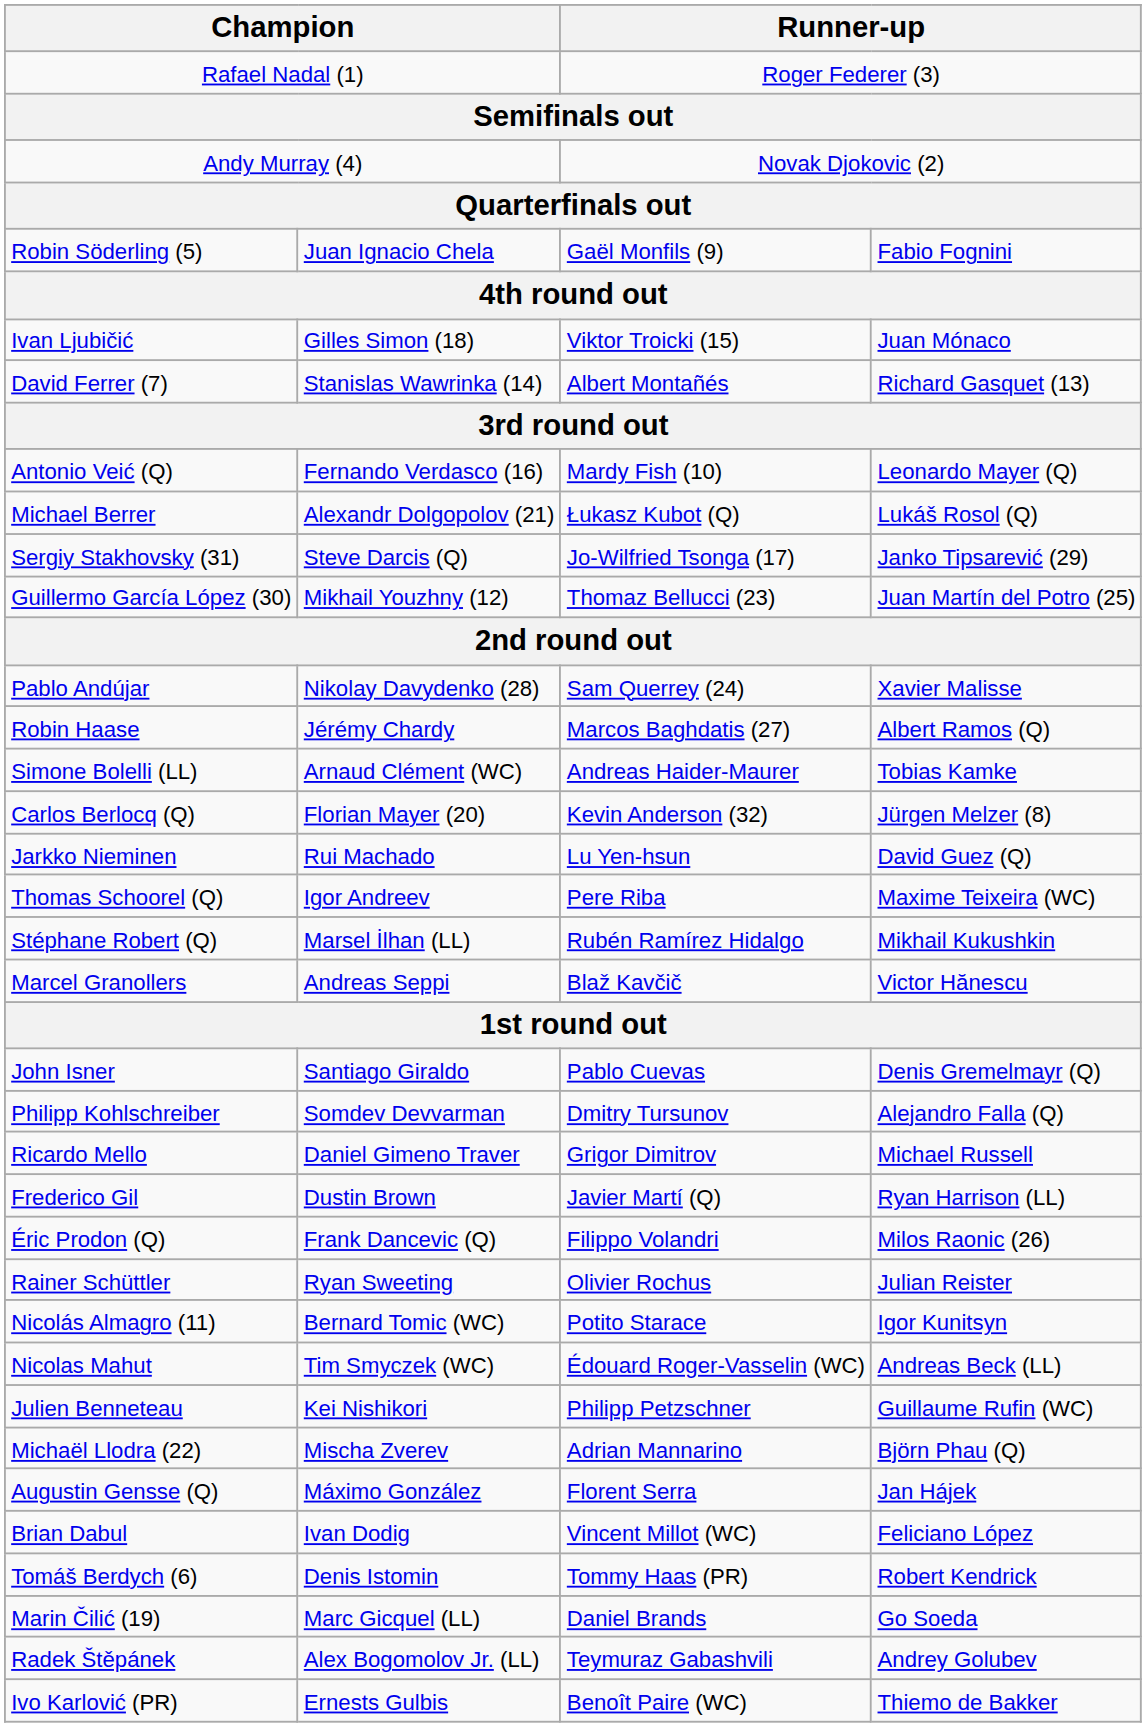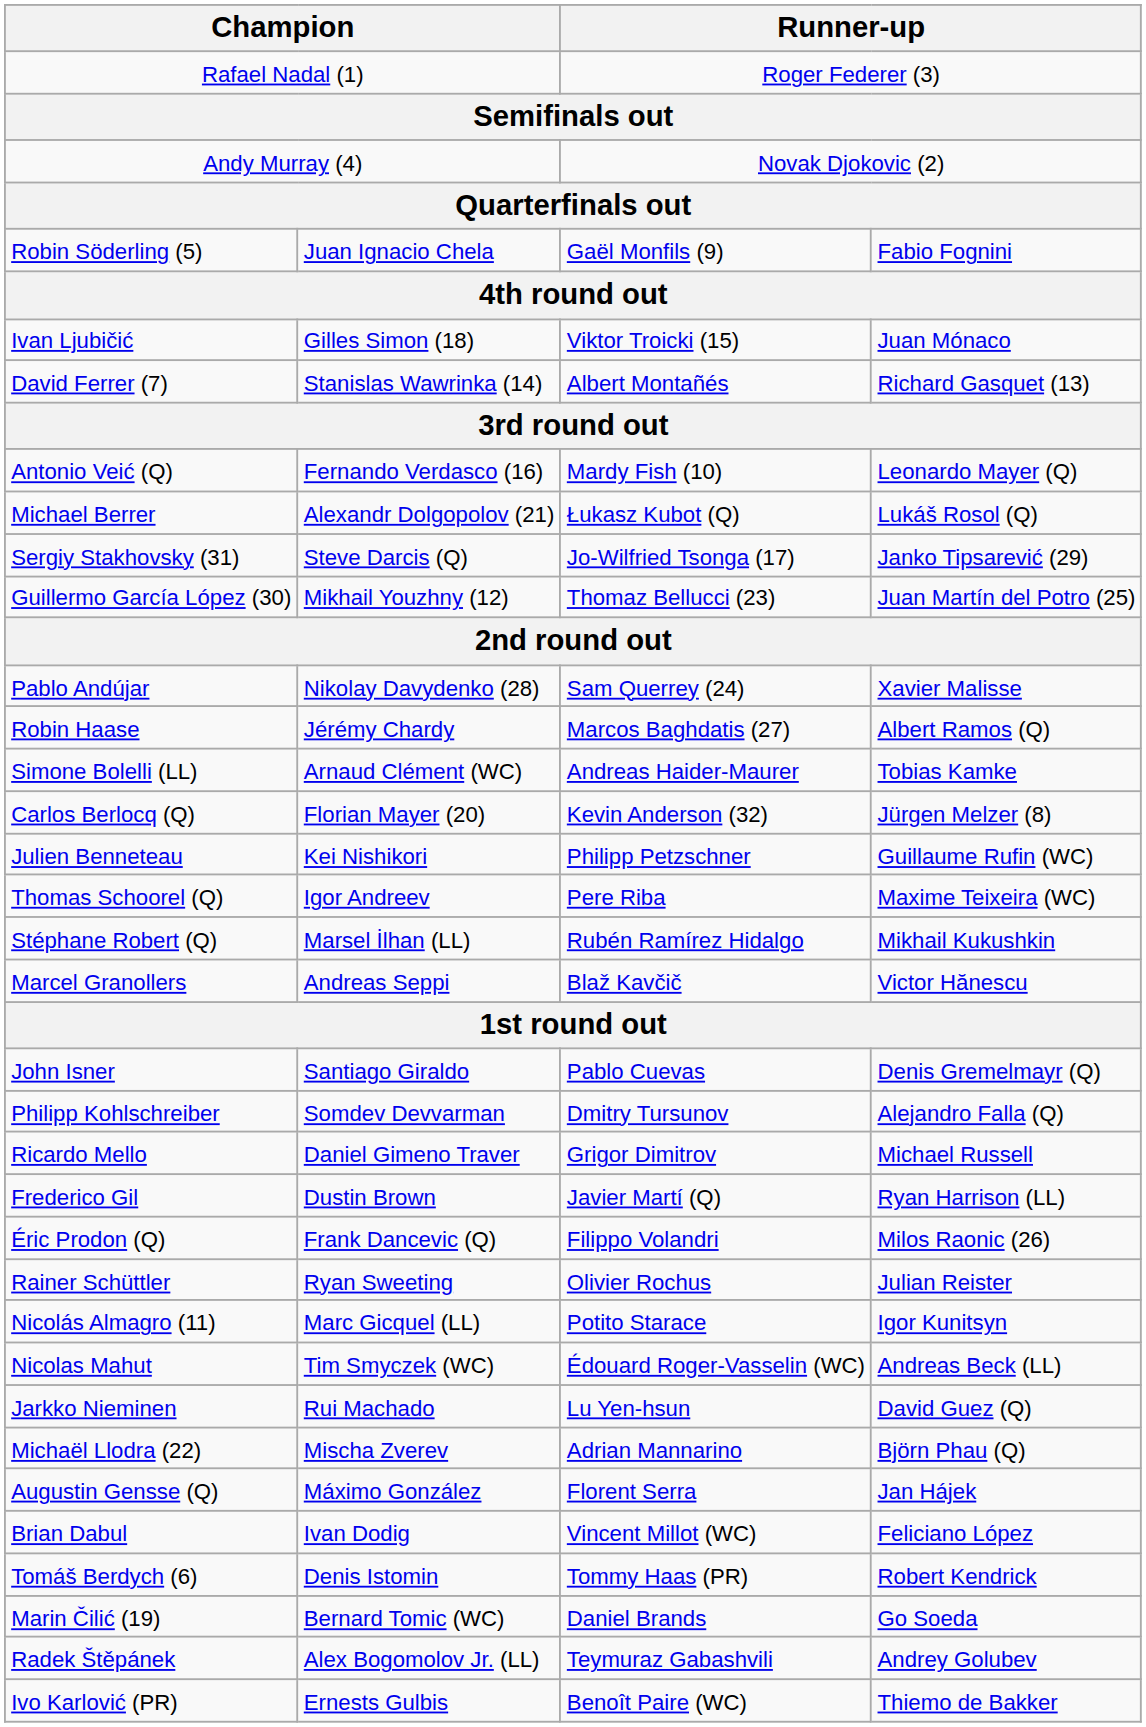 <table class="wikitable collapsible collapsed" style=font-size:90%>
 <tr style=font-size:110%>
 <th colspan=2>Champion</th>
 <th colspan=2>Runner-up</th>
 </tr>
 <tr align=center>
 <td colspan=2> <small><a href='#'>Rafael Nadal</a> (1)</small></td>
 <td colspan=2> <small><a href='#'>Roger Federer</a> (3)</small></td>
 </tr>
 <tr style=font-size:110%>
 <th colspan=4>Semifinals out</th>
 </tr>
 <tr align=center>
 <td colspan=2> <small><a href='#'>Andy Murray</a> (4)</small></td>
 <td colspan=2> <small><a href='#'>Novak Djokovic</a> (2)</small></td>
 </tr>
 <tr style=font-size:110%>
 <th colspan=4>Quarterfinals out</th>
 </tr>
 <tr>
 <td> <small><a href='#'>Robin Söderling</a> (5)</small></td>
 <td> <small><a href='#'>Juan Ignacio Chela</a></small></td>
 <td> <small><a href='#'>Gaël Monfils</a> (9)</small></td>
 <td> <small><a href='#'>Fabio Fognini</a> </small></td>
 </tr>
 <tr style=font-size:110%>
 <th colspan=4>4th round out</th>
 </tr>
 <tr>
 <td> <small><a href='#'>Ivan Ljubičić</a> </small></td>
 <td> <small><a href='#'>Gilles Simon</a> (18)</small></td>
 <td> <small><a href='#'>Viktor Troicki</a> (15)</small></td>
 <td> <small><a href='#'>Juan Mónaco</a></small></td>
 </tr>
 <tr>
 <td> <small><a href='#'>David Ferrer</a> (7)</small></td>
 <td> <small><a href='#'>Stanislas Wawrinka</a> (14)</small></td>
 <td> <small><a href='#'>Albert Montañés</a> </small></td>
 <td> <small><a href='#'>Richard Gasquet</a> (13)</small></td>
 </tr>
 <tr style=font-size:110%>
 <th colspan=4>3rd round out</th>
 </tr>
 <tr>
 <td> <small><a href='#'>Antonio Veić</a> (Q)</small></td>
 <td> <small><a href='#'>Fernando Verdasco</a> (16)</small></td>
 <td> <small><a href='#'>Mardy Fish</a> (10)</small></td>
 <td> <small><a href='#'>Leonardo Mayer</a> (Q)</small></td>
 </tr>
 <tr>
 <td> <small><a href='#'>Michael Berrer</a> </small></td>
 <td> <small><a href='#'>Alexandr Dolgopolov</a> (21)</small></td>
 <td> <small><a href='#'>Łukasz Kubot</a> (Q)</small></td>
 <td> <small><a href='#'>Lukáš Rosol</a> (Q)</small></td>
 </tr>
 <tr>
 <td> <small><a href='#'>Sergiy Stakhovsky</a> (31)</small></td>
 <td> <small><a href='#'>Steve Darcis</a> (Q)</small></td>
 <td> <small><a href='#'>Jo-Wilfried Tsonga</a> (17)</small></td>
 <td> <small><a href='#'>Janko Tipsarević</a> (29)</small></td>
 </tr>
 <tr>
 <td> <small><a href='#'>Guillermo García López</a> (30)</small></td>
 <td> <small><a href='#'>Mikhail Youzhny</a> (12)</small></td>
 <td> <small><a href='#'>Thomaz Bellucci</a> (23)</small></td>
 <td> <small><a href='#'>Juan Martín del Potro</a> (25)</small></td>
 </tr>
 <tr style=font-size:110%>
 <th colspan=4>2nd round out</th>
 </tr>
 <tr>
 <td> <small><a href='#'>Pablo Andújar</a> </small></td>
 <td> <small><a href='#'>Nikolay Davydenko</a> (28)</small></td>
 <td> <small><a href='#'>Sam Querrey</a> (24)</small></td>
 <td> <small><a href='#'>Xavier Malisse</a> </small></td>
 </tr>
 <tr>
 <td> <small><a href='#'>Robin Haase</a> </small></td>
 <td> <small><a href='#'>Jérémy Chardy</a> </small></td>
 <td> <small><a href='#'>Marcos Baghdatis</a> (27)</small></td>
 <td> <small><a href='#'>Albert Ramos</a> (Q)</small></td>
 </tr>
 <tr>
 <td> <small><a href='#'>Simone Bolelli</a> (LL)</small></td>
 <td> <small><a href='#'>Arnaud Clément</a> (WC)</small></td>
 <td> <small><a href='#'>Andreas Haider-Maurer</a></small></td>
 <td> <small><a href='#'>Tobias Kamke</a></small></td>
 </tr>
 <tr>
 <td> <small><a href='#'>Carlos Berlocq</a> (Q)</small></td>
 <td> <small><a href='#'>Florian Mayer</a> (20)</small></td>
 <td> <small><a href='#'>Kevin Anderson</a> (32)</small></td>
 <td> <small><a href='#'>Jürgen Melzer</a> (8)</small></td>
 </tr>
 <tr>
-<td> <small><a href='#'>Jarkko Nieminen</a> </small></td>
-<td> <small><a href='#'>Rui Machado</a></small></td>
-<td> <small><a href='#'>Lu Yen-hsun</a></small></td>
-<td> <small><a href='#'>David Guez</a> (Q)</small></td>
+<td> <small><a href='#'>Julien Benneteau</a></small></td>
+<td> <small><a href='#'>Kei Nishikori</a></small></td>
+<td> <small><a href='#'>Philipp Petzschner</a></small></td>
+<td> <small><a href='#'>Guillaume Rufin</a> (WC)</small></td>
 </tr>
 <tr>
 <td> <small><a href='#'>Thomas Schoorel</a> (Q)</small></td>
 <td> <small><a href='#'>Igor Andreev</a> </small></td>
 <td> <small><a href='#'>Pere Riba</a></small></td>
 <td> <small><a href='#'>Maxime Teixeira</a> (WC)</small></td>
 </tr>
 <tr>
 <td> <small><a href='#'>Stéphane Robert</a> (Q)</small></td>
 <td> <small><a href='#'>Marsel İlhan</a> (LL)</small></td>
 <td> <small><a href='#'>Rubén Ramírez Hidalgo</a></small></td>
 <td> <small><a href='#'>Mikhail Kukushkin</a></small></td>
 </tr>
 <tr>
 <td> <small><a href='#'>Marcel Granollers</a> </small></td>
 <td> <small><a href='#'>Andreas Seppi</a></small></td>
 <td> <small><a href='#'>Blaž Kavčič</a></small></td>
 <td> <small><a href='#'>Victor Hănescu</a></small></td>
 </tr>
 <tr style=font-size:110%>
 <th colspan=4>1st round out</th>
 </tr>
 <tr>
 <td> <small><a href='#'>John Isner</a></small></td>
 <td> <small><a href='#'>Santiago Giraldo</a></small></td>
 <td> <small><a href='#'>Pablo Cuevas</a></small></td>
 <td> <small><a href='#'>Denis Gremelmayr</a> (Q)</small></td>
 </tr>
 <tr>
 <td> <small><a href='#'>Philipp Kohlschreiber</a></small></td>
 <td> <small><a href='#'>Somdev Devvarman</a> </small></td>
 <td> <small><a href='#'>Dmitry Tursunov</a></small></td>
 <td> <small><a href='#'>Alejandro Falla</a> (Q)</small></td>
 </tr>
 <tr>
 <td> <small><a href='#'>Ricardo Mello</a></small></td>
 <td> <small><a href='#'>Daniel Gimeno Traver</a></small></td>
 <td> <small><a href='#'>Grigor Dimitrov</a></small></td>
 <td> <small><a href='#'>Michael Russell</a></small></td>
 </tr>
 <tr>
 <td> <small><a href='#'>Frederico Gil</a></small></td>
 <td> <small><a href='#'>Dustin Brown</a></small></td>
 <td> <small><a href='#'>Javier Martí</a> (Q)</small></td>
 <td> <small><a href='#'>Ryan Harrison</a> (LL)</small></td>
 </tr>
 <tr>
 <td> <small><a href='#'>Éric Prodon</a> (Q)</small></td>
 <td> <small><a href='#'>Frank Dancevic</a> (Q)</small></td>
 <td> <small><a href='#'>Filippo Volandri</a> </small></td>
 <td> <small><a href='#'>Milos Raonic</a> (26)</small></td>
 </tr>
 <tr>
 <td> <small><a href='#'>Rainer Schüttler</a></small></td>
 <td> <small><a href='#'>Ryan Sweeting</a></small></td>
 <td> <small><a href='#'>Olivier Rochus</a></small></td>
 <td> <small><a href='#'>Julian Reister</a></small></td>
 </tr>
 <tr>
 <td> <small><a href='#'>Nicolás Almagro</a> (11)</small></td>
-<td> <small><a href='#'>Bernard Tomic</a> (WC)</small></td>
+<td> <small><a href='#'>Marc Gicquel</a> (LL)</small></td>
 <td> <small><a href='#'>Potito Starace</a></small></td>
 <td> <small><a href='#'>Igor Kunitsyn</a></small></td>
 </tr>
 <tr>
 <td> <small><a href='#'>Nicolas Mahut</a></small></td>
 <td> <small><a href='#'>Tim Smyczek</a> (WC)</small></td>
 <td> <small><a href='#'>Édouard Roger-Vasselin</a> (WC)</small></td>
 <td> <small><a href='#'>Andreas Beck</a> (LL)</small></td>
 </tr>
 <tr>
-<td> <small><a href='#'>Julien Benneteau</a></small></td>
-<td> <small><a href='#'>Kei Nishikori</a></small></td>
-<td> <small><a href='#'>Philipp Petzschner</a></small></td>
-<td> <small><a href='#'>Guillaume Rufin</a> (WC)</small></td>
+<td> <small><a href='#'>Jarkko Nieminen</a> </small></td>
+<td> <small><a href='#'>Rui Machado</a></small></td>
+<td> <small><a href='#'>Lu Yen-hsun</a></small></td>
+<td> <small><a href='#'>David Guez</a> (Q)</small></td>
 </tr>
 <tr>
 <td> <small><a href='#'>Michaël Llodra</a> (22)</small></td>
 <td> <small><a href='#'>Mischa Zverev</a></small></td>
 <td> <small><a href='#'>Adrian Mannarino</a></small></td>
 <td> <small><a href='#'>Björn Phau</a> (Q)</small></td>
 </tr>
 <tr>
 <td> <small><a href='#'>Augustin Gensse</a> (Q)</small></td>
 <td> <small><a href='#'>Máximo González</a></small></td>
 <td> <small><a href='#'>Florent Serra</a></small></td>
 <td> <small><a href='#'>Jan Hájek</a> </small></td>
 </tr>
 <tr>
 <td> <small><a href='#'>Brian Dabul</a></small></td>
 <td> <small><a href='#'>Ivan Dodig</a></small></td>
 <td> <small><a href='#'>Vincent Millot</a> (WC)</small></td>
 <td> <small><a href='#'>Feliciano López</a></small></td>
 </tr>
 <tr>
 <td> <small><a href='#'>Tomáš Berdych</a> (6) </small></td>
 <td> <small><a href='#'>Denis Istomin</a></small></td>
 <td> <small><a href='#'>Tommy Haas</a> (PR)</small></td>
 <td> <small><a href='#'>Robert Kendrick</a></small></td>
 </tr>
 <tr>
 <td> <small><a href='#'>Marin Čilić</a> (19)</small></td>
-<td> <small><a href='#'>Marc Gicquel</a> (LL)</small></td>
+<td> <small><a href='#'>Bernard Tomic</a> (WC)</small></td>
 <td> <small><a href='#'>Daniel Brands</a></small></td>
 <td> <small><a href='#'>Go Soeda</a></small></td>
 </tr>
 <tr>
 <td> <small><a href='#'>Radek Štěpánek</a></small></td>
 <td> <small><a href='#'>Alex Bogomolov Jr.</a> (LL)</small></td>
 <td> <small><a href='#'>Teymuraz Gabashvili</a></small></td>
 <td> <small><a href='#'>Andrey Golubev</a></small></td>
 </tr>
 <tr>
 <td> <small><a href='#'>Ivo Karlović</a> (PR)</small></td>
 <td> <small><a href='#'>Ernests Gulbis</a> </small></td>
 <td> <small><a href='#'>Benoît Paire</a> (WC)</small></td>
 <td> <small><a href='#'>Thiemo de Bakker</a></small></td>
 </tr>
 </table>
